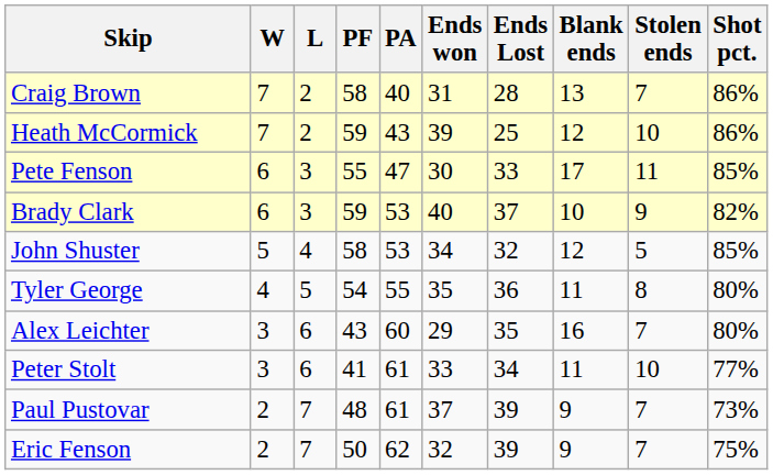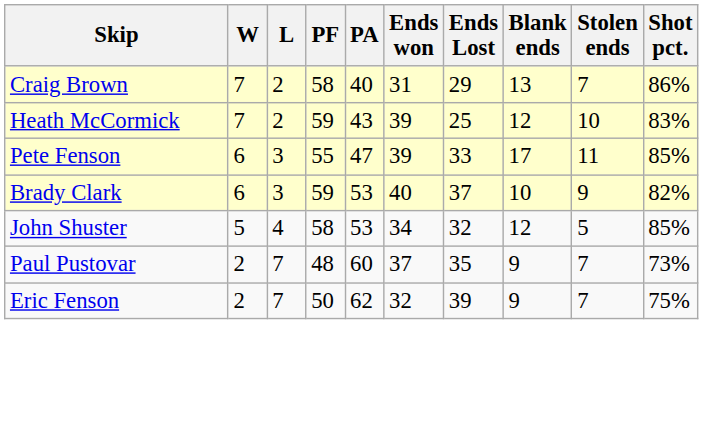 <table class=wikitable>
 <tr>
 <th width=150>Skip</th>
 <th width=20>W</th>
 <th width=20>L</th>
 <th width=20>PF</th>
 <th width=20>PA</th>
 <th width=20>Ends <br> won</th>
 <th width=20>Ends <br> Lost</th>
 <th width=20>Blank <br> ends</th>
 <th width=20>Stolen <br> ends</th>
 <th width=20>Shot <br> pct.</th>
 </tr>
 <tr bgcolor=#ffffcc>
 <td> <a href='#'>Craig Brown</a></td>
 <td>7</td>
 <td>2</td>
 <td>58</td>
 <td>40</td>
 <td>31</td>
-<td>28</td>
+<td>29</td>
 <td>13</td>
 <td>7</td>
 <td>86%</td>
 </tr>
 <tr bgcolor=#ffffcc>
 <td> <a href='#'>Heath McCormick</a></td>
 <td>7</td>
 <td>2</td>
 <td>59</td>
 <td>43</td>
 <td>39</td>
 <td>25</td>
 <td>12</td>
 <td>10</td>
-<td>86%</td>
+<td>83%</td>
 </tr>
 <tr bgcolor=#ffffcc>
 <td> <a href='#'>Pete Fenson</a></td>
 <td>6</td>
 <td>3</td>
 <td>55</td>
 <td>47</td>
-<td>30</td>
+<td>39</td>
 <td>33</td>
 <td>17</td>
 <td>11</td>
 <td>85%</td>
 </tr>
 <tr bgcolor=#ffffcc>
 <td> <a href='#'>Brady Clark</a></td>
 <td>6</td>
 <td>3</td>
 <td>59</td>
 <td>53</td>
 <td>40</td>
 <td>37</td>
 <td>10</td>
 <td>9</td>
 <td>82%</td>
 </tr>
 <tr>
 <td> <a href='#'>John Shuster</a></td>
 <td>5</td>
 <td>4</td>
 <td>58</td>
 <td>53</td>
 <td>34</td>
 <td>32</td>
 <td>12</td>
 <td>5</td>
 <td>85%</td>
 </tr>
 <tr>
-<td> <a href='#'>Tyler George</a></td>
-<td>4</td>
-<td>5</td>
-<td>54</td>
-<td>55</td>
-<td>35</td>
-<td>36</td>
-<td>11</td>
-<td>8</td>
-<td>80%</td>
-</tr>
-<tr>
-<td> <a href='#'>Alex Leichter</a></td>
-<td>3</td>
-<td>6</td>
-<td>43</td>
-<td>60</td>
-<td>29</td>
-<td>35</td>
-<td>16</td>
-<td>7</td>
-<td>80%</td>
-</tr>
-<tr>
-<td> <a href='#'>Peter Stolt</a></td>
-<td>3</td>
-<td>6</td>
-<td>41</td>
-<td>61</td>
-<td>33</td>
-<td>34</td>
-<td>11</td>
-<td>10</td>
-<td>77%</td>
-</tr>
-<tr>
 <td> <a href='#'>Paul Pustovar</a></td>
 <td>2</td>
 <td>7</td>
 <td>48</td>
-<td>61</td>
+<td>60</td>
 <td>37</td>
-<td>39</td>
+<td>35</td>
 <td>9</td>
 <td>7</td>
 <td>73%</td>
 </tr>
 <tr>
 <td> <a href='#'>Eric Fenson</a></td>
 <td>2</td>
 <td>7</td>
 <td>50</td>
 <td>62</td>
 <td>32</td>
 <td>39</td>
 <td>9</td>
 <td>7</td>
 <td>75%</td>
 </tr>
 </table>
